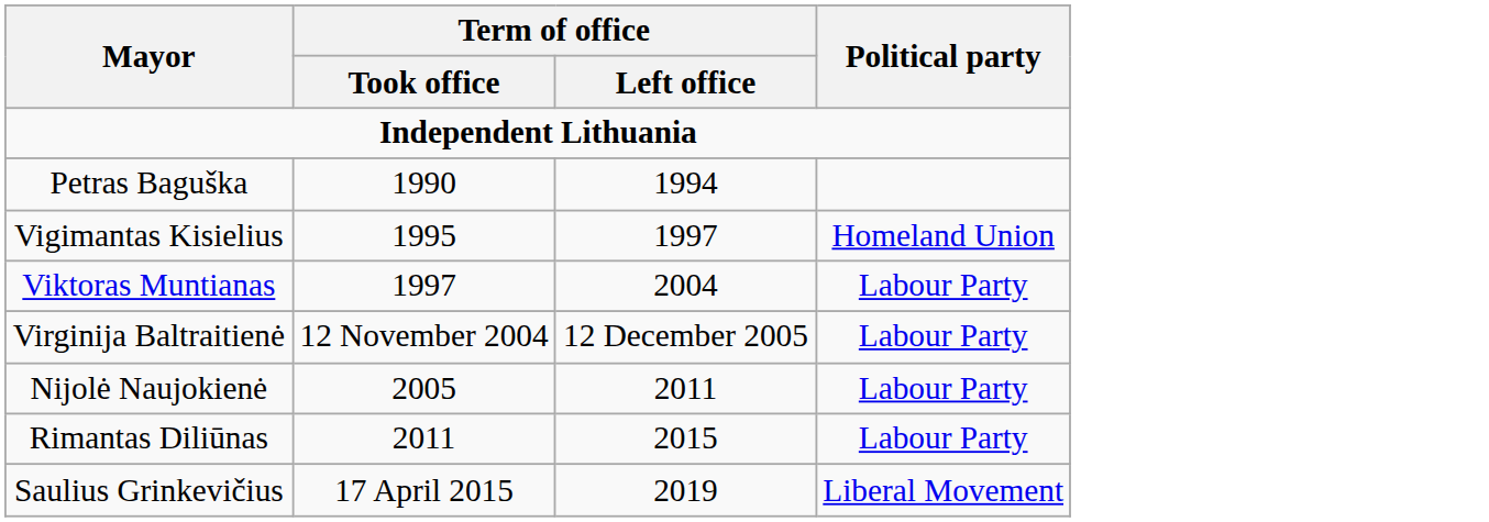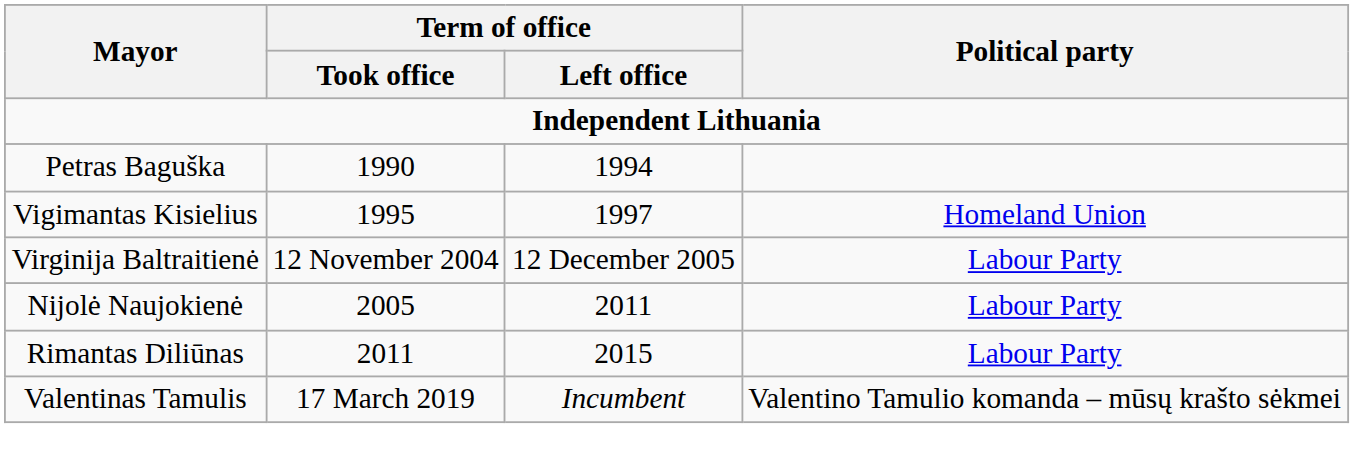 <table class="wikitable" style="text-align:center">
 <tr>
 <th rowspan=2>Mayor</th>
 <th colspan=2>Term of office</th>
 <th rowspan=2>Political party</th>
 </tr>
 <tr>
 <th>Took office</th>
 <th>Left office</th>
 </tr>
 <tr>
 <td colspan="4"><strong>Independent Lithuania</strong></td>
 </tr>
 <tr>
 <td>Petras Baguška</td>
 <td>1990</td>
 <td>1994</td>
 <td></td>
 </tr>
 <tr>
 <td>Vigimantas Kisielius</td>
 <td>1995</td>
 <td>1997</td>
 <td><a href='#'>Homeland Union</a></td>
 </tr>
 <tr>
-<td><a href='#'>Viktoras Muntianas</a></td>
-<td>1997</td>
-<td>2004</td>
-<td><a href='#'>Labour Party</a></td>
-</tr>
-<tr>
 <td>Virginija Baltraitienė</td>
 <td>12 November 2004</td>
 <td>12 December 2005</td>
 <td><a href='#'>Labour Party</a></td>
 </tr>
 <tr>
 <td>Nijolė Naujokienė</td>
 <td>2005</td>
 <td>2011</td>
 <td><a href='#'>Labour Party</a></td>
 </tr>
 <tr>
 <td>Rimantas Diliūnas</td>
 <td>2011</td>
 <td>2015</td>
 <td><a href='#'>Labour Party</a></td>
 </tr>
 <tr>
-<td>Saulius Grinkevičius</td>
-<td>17 April 2015</td>
-<td>2019</td>
-<td><a href='#'>Liberal Movement</a></td>
+<td>Valentinas Tamulis</td>
+<td>17 March 2019</td>
+<td><em>Incumbent</em></td>
+<td>Valentino Tamulio komanda – mūsų krašto sėkmei</td>
 </tr>
 </table>
